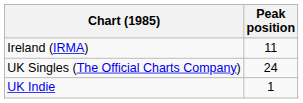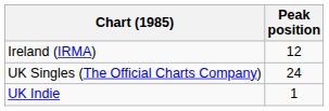 <table class="wikitable">
 <tr>
 <th>Chart (1985)</th>
 <th>Peak<br>position</th>
 </tr>
 <tr>
 <td>Ireland (<a href='#'>IRMA</a>)</td>
-<td align="center">11</td>
+<td align="center">12</td>
 </tr>
 <tr>
 <td>UK Singles (<a href='#'>The Official Charts Company</a>)</td>
 <td align="center">24</td>
 </tr>
 <tr>
 <td><a href='#'>UK Indie</a></td>
 <td align="center">1</td>
 </tr>
 </table>
